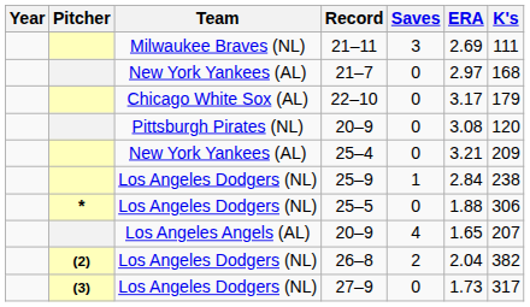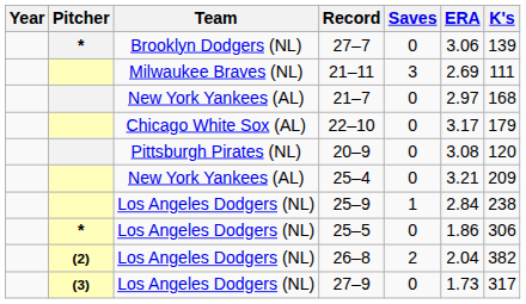 <table class="wikitable sortable plainrowheaders" style="text-align:center">
 <tr>
 <th scope="col">Year</th>
 <th scope="col">Pitcher</th>
 <th scope="col">Team</th>
 <th>Record</th>
 <th><a href='#'>Saves</a></th>
 <th><a href='#'>ERA</a></th>
 <th><a href='#'>K's</a></th>
+</tr>
+<tr>
+<td></td>
+<th scope="row" style="text-align:center">*</th>
+<td><a href='#'>Brooklyn Dodgers</a> (NL)</td>
+<td>27–7</td>
+<td>0</td>
+<td>3.06</td>
+<td>139</td>
 </tr>
 <tr>
 <td></td>
 <th scope="row" style="text-align:center; background:#ffb;"></th>
 <td><a href='#'>Milwaukee Braves</a> (NL)</td>
 <td>21–11</td>
 <td>3</td>
 <td>2.69</td>
 <td>111</td>
 </tr>
 <tr>
 <td></td>
 <th scope="row" style="text-align:center"></th>
 <td><a href='#'>New York Yankees</a> (AL)</td>
 <td>21–7</td>
 <td>0</td>
 <td>2.97</td>
 <td>168</td>
 </tr>
 <tr>
 <td></td>
 <th scope="row" style="text-align:center; background:#ffb;"></th>
 <td><a href='#'>Chicago White Sox</a> (AL)</td>
 <td>22–10</td>
 <td>0</td>
 <td>3.17</td>
 <td>179</td>
 </tr>
 <tr>
 <td></td>
 <th scope="row" style="text-align:center"></th>
 <td><a href='#'>Pittsburgh Pirates</a> (NL)</td>
 <td>20–9</td>
 <td>0</td>
 <td>3.08</td>
 <td>120</td>
 </tr>
 <tr>
 <td></td>
 <th scope="row" style="text-align:center; background:#ffb;"></th>
 <td><a href='#'>New York Yankees</a> (AL)</td>
 <td>25–4</td>
 <td>0</td>
 <td>3.21</td>
 <td>209</td>
 </tr>
 <tr>
 <td></td>
 <th scope="row" style="text-align:center; background:#ffb;"></th>
 <td><a href='#'>Los Angeles Dodgers</a> (NL)</td>
 <td>25–9</td>
 <td>1</td>
 <td>2.84</td>
 <td>238</td>
 </tr>
 <tr>
 <td></td>
 <th scope="row" style="text-align:center; background:#ffb;">*</th>
 <td><a href='#'>Los Angeles Dodgers</a> (NL)</td>
 <td>25–5</td>
 <td>0</td>
-<td>1.88</td>
+<td>1.86</td>
 <td>306</td>
-</tr>
-<tr>
-<td></td>
-<th scope="row" style="text-align:center"></th>
-<td><a href='#'>Los Angeles Angels</a> (AL)</td>
-<td>20–9</td>
-<td>4</td>
-<td>1.65</td>
-<td>207</td>
 </tr>
 <tr>
 <td></td>
 <th scope="row" style="text-align:center; background:#ffb;"> <small>(2)</small></th>
 <td><a href='#'>Los Angeles Dodgers</a> (NL)</td>
 <td>26–8</td>
 <td>2</td>
 <td>2.04</td>
 <td>382</td>
 </tr>
 <tr>
 <td></td>
 <th scope="row" style="text-align:center; background:#ffb;"> <small>(3)</small></th>
 <td><a href='#'>Los Angeles Dodgers</a> (NL)</td>
 <td>27–9</td>
 <td>0</td>
 <td>1.73</td>
 <td>317</td>
 </tr>
 </table>
